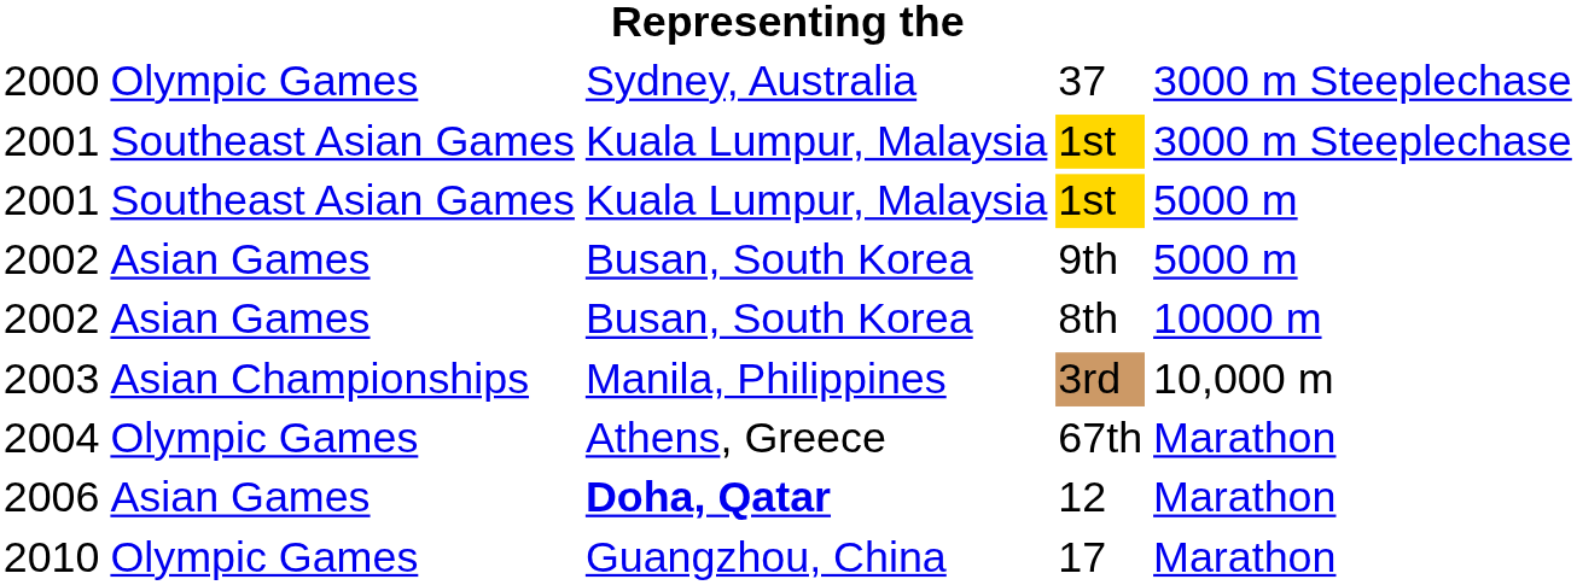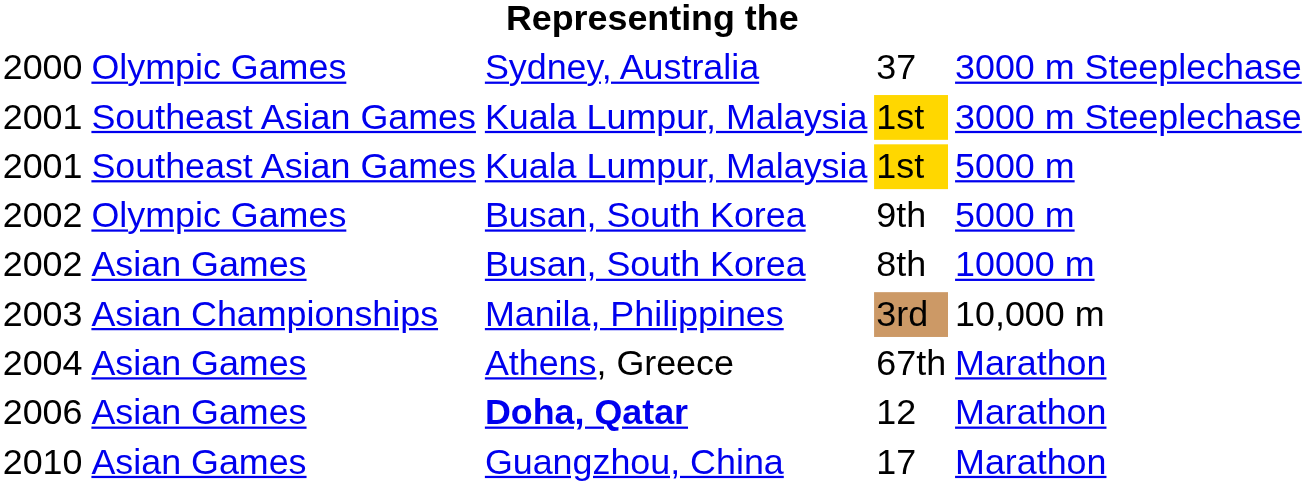 <table>
 <tr>
 <th colspan="5">Representing the </th>
 </tr>
 <tr>
 <td>2000</td>
 <td><a href='#'>Olympic Games</a></td>
 <td><a href='#'>Sydney, Australia</a></td>
 <td>37</td>
 <td><a href='#'>3000 m Steeplechase</a></td>
 </tr>
 <tr>
 <td>2001</td>
 <td><a href='#'>Southeast Asian Games</a></td>
 <td><a href='#'>Kuala Lumpur, Malaysia</a></td>
 <td bgcolor="gold">1st</td>
 <td><a href='#'>3000 m Steeplechase</a></td>
 </tr>
 <tr>
 <td>2001</td>
 <td><a href='#'>Southeast Asian Games</a></td>
 <td><a href='#'>Kuala Lumpur, Malaysia</a></td>
 <td bgcolor="gold">1st</td>
 <td><a href='#'>5000 m</a></td>
 </tr>
 <tr>
 <td>2002</td>
-<td><a href='#'>Asian Games</a></td>
+<td><a href='#'>Olympic Games</a></td>
 <td><a href='#'>Busan, South Korea</a></td>
 <td>9th</td>
 <td><a href='#'>5000 m</a></td>
 </tr>
 <tr>
 <td>2002</td>
 <td><a href='#'>Asian Games</a></td>
 <td><a href='#'>Busan, South Korea</a></td>
 <td>8th</td>
 <td><a href='#'>10000 m</a></td>
 </tr>
 <tr>
 <td>2003</td>
 <td><a href='#'>Asian Championships</a></td>
 <td><a href='#'>Manila, Philippines</a></td>
 <td bgcolor="cc9966">3rd</td>
 <td>10,000 m</td>
 </tr>
 <tr>
 <td>2004</td>
-<td><a href='#'>Olympic Games</a></td>
+<td><a href='#'>Asian Games</a></td>
 <td><a href='#'>Athens</a>, Greece</td>
 <td>67th</td>
 <td><a href='#'>Marathon</a></td>
 </tr>
 <tr>
 <td>2006</td>
 <td><a href='#'>Asian Games</a></td>
 <td><strong><a href='#'>Doha, Qatar</a></strong></td>
 <td>12</td>
 <td><a href='#'>Marathon</a></td>
 </tr>
 <tr>
 <td>2010</td>
-<td><a href='#'>Olympic Games</a></td>
+<td><a href='#'>Asian Games</a></td>
 <td><a href='#'>Guangzhou, China</a></td>
 <td>17</td>
 <td><a href='#'>Marathon</a></td>
 </tr>
 </table>
